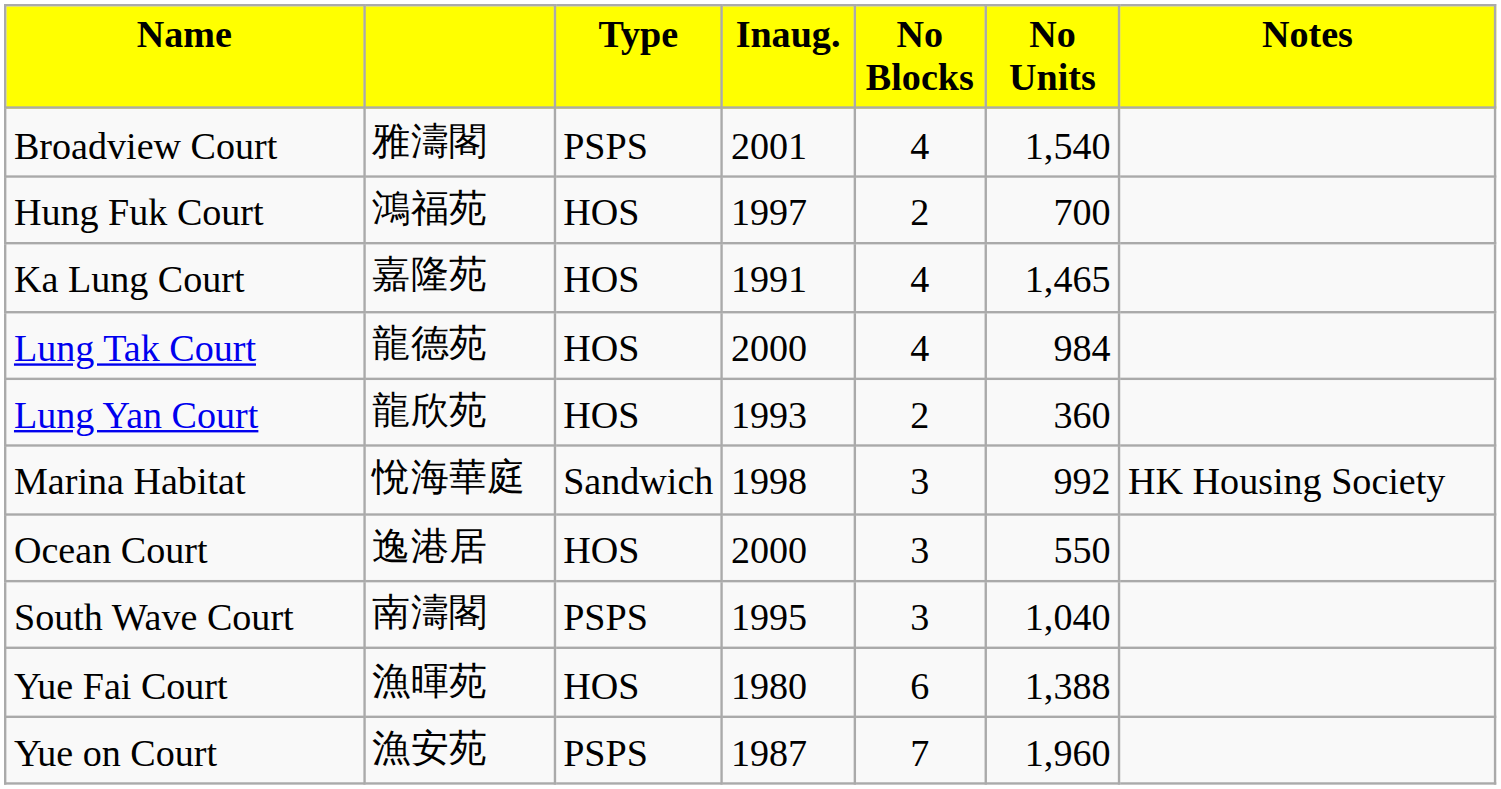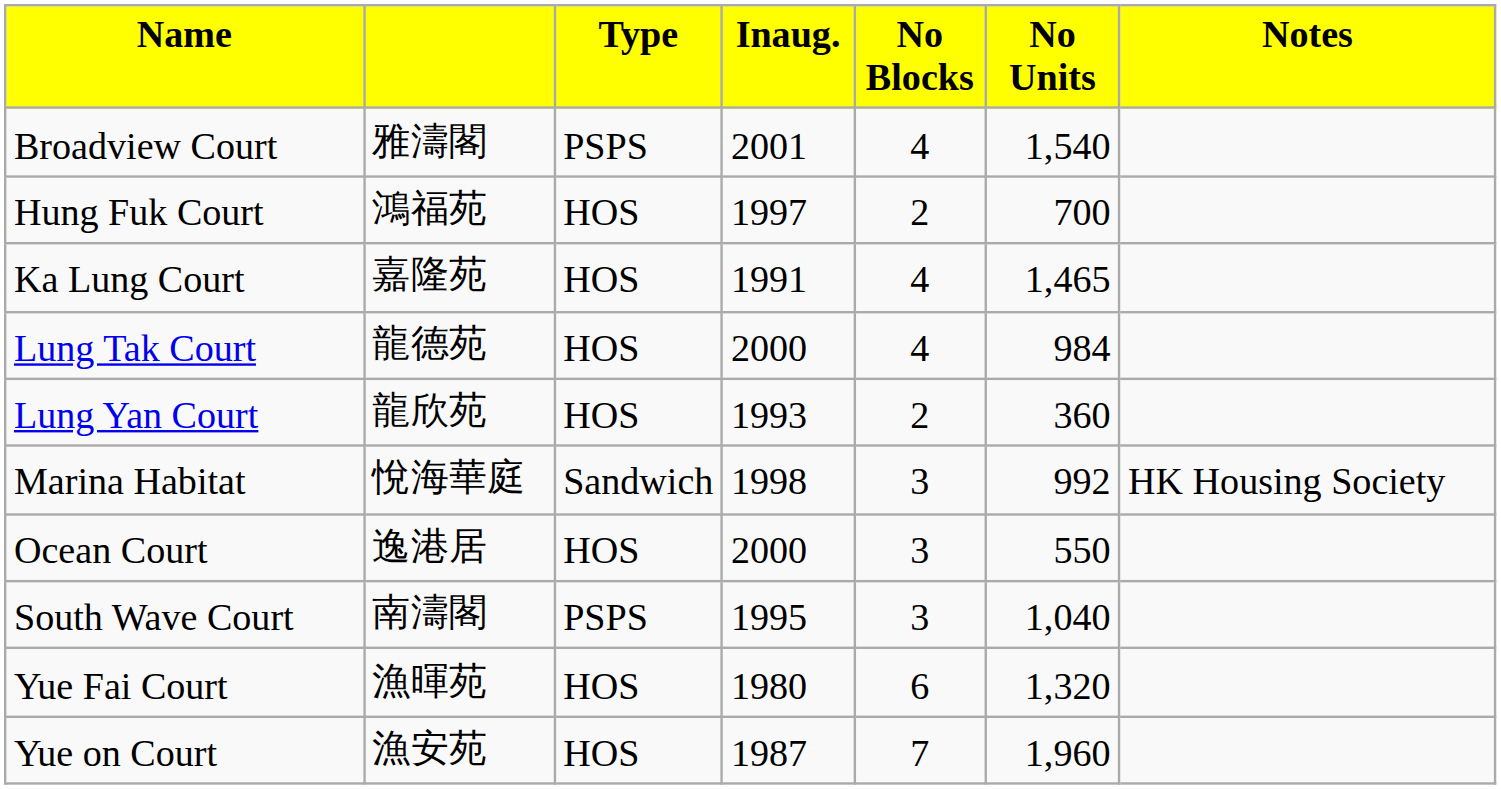 <table class="wikitable">
 <tr style="font-weight:bold;background-color:yellow" align="center">
 <td width="143.25" Height="12.75" valign="top">Name</td>
 <td width="72.75" valign="top"></td>
 <td width="59.25" valign="top">Type</td>
 <td width="48" valign="top">Inaug.</td>
 <td width="48" valign="top">No Blocks</td>
 <td width="48.75" valign="top">No Units</td>
 <td width="150.75" valign="top">Notes</td>
 </tr>
 <tr valign="bottom">
 <td Height="12.75">Broadview Court</td>
 <td>雅濤閣</td>
 <td>PSPS</td>
 <td>2001</td>
 <td align="center">4</td>
 <td align="right">1,540</td>
 <td></td>
 </tr>
 <tr valign="bottom">
 <td Height="12.75">Hung Fuk Court</td>
 <td>鴻福苑</td>
 <td>HOS</td>
 <td>1997</td>
 <td align="center">2</td>
 <td align="right">700</td>
 <td></td>
 </tr>
 <tr valign="bottom">
 <td Height="12.75">Ka Lung Court</td>
 <td>嘉隆苑</td>
 <td>HOS</td>
 <td>1991</td>
 <td align="center">4</td>
 <td align="right">1,465</td>
 <td></td>
 </tr>
 <tr valign="bottom">
 <td Height="12.75"><a href='#'>Lung Tak Court</a></td>
 <td>龍德苑</td>
 <td>HOS</td>
 <td>2000</td>
 <td align="center">4</td>
 <td align="right">984</td>
 <td></td>
 </tr>
 <tr valign="bottom">
 <td Height="12.75"><a href='#'>Lung Yan Court</a></td>
 <td>龍欣苑</td>
 <td>HOS</td>
 <td>1993</td>
 <td align="center">2</td>
 <td align="right">360</td>
 <td></td>
 </tr>
 <tr valign="bottom">
 <td Height="12.75">Marina Habitat</td>
 <td>悅海華庭</td>
 <td>Sandwich</td>
 <td>1998</td>
 <td align="center">3</td>
 <td align="right">992</td>
 <td>HK Housing Society</td>
 </tr>
 <tr valign="bottom">
 <td Height="12.75">Ocean Court</td>
 <td>逸港居</td>
 <td>HOS</td>
 <td>2000</td>
 <td align="center">3</td>
 <td align="right">550</td>
 <td></td>
 </tr>
 <tr valign="bottom">
 <td Height="12.75">South Wave Court</td>
 <td>南濤閣</td>
 <td>PSPS</td>
 <td>1995</td>
 <td align="center">3</td>
 <td align="right">1,040</td>
 <td></td>
 </tr>
 <tr valign="bottom">
 <td Height="12.75">Yue Fai Court</td>
 <td>漁暉苑</td>
 <td>HOS</td>
 <td>1980</td>
 <td align="center">6</td>
-<td align="right">1,388</td>
+<td align="right">1,320</td>
 <td></td>
 </tr>
 <tr valign="bottom">
 <td Height="12.75">Yue on Court</td>
 <td>漁安苑</td>
-<td>PSPS</td>
+<td>HOS</td>
 <td>1987</td>
 <td align="center">7</td>
 <td align="right">1,960</td>
 <td></td>
 </tr>
 </table>
